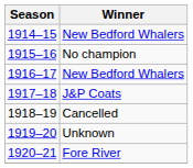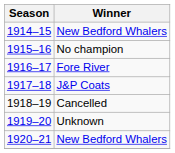 <table class="wikitable">
 <tr>
 <th>Season</th>
 <th>Winner</th>
 </tr>
 <tr>
 <td><a href='#'>1914–15</a></td>
 <td><a href='#'>New Bedford Whalers</a></td>
 </tr>
 <tr>
 <td><a href='#'>1915–16</a></td>
 <td>No champion</td>
 </tr>
 <tr>
 <td><a href='#'>1916–17</a></td>
-<td><a href='#'>New Bedford Whalers</a></td>
+<td><a href='#'>Fore River</a></td>
 </tr>
 <tr>
 <td><a href='#'>1917–18</a></td>
 <td><a href='#'>J&P Coats</a></td>
 </tr>
 <tr>
 <td>1918–19</td>
 <td>Cancelled</td>
 </tr>
 <tr>
 <td><a href='#'>1919–20</a></td>
 <td>Unknown</td>
 </tr>
 <tr>
 <td><a href='#'>1920–21</a></td>
-<td><a href='#'>Fore River</a></td>
+<td><a href='#'>New Bedford Whalers</a></td>
 </tr>
 <tr>
 </tr>
 </table>
